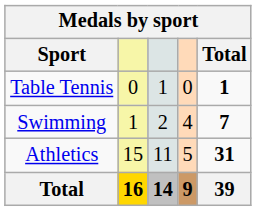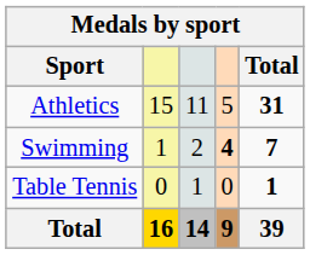 <table class="wikitable" style=font-size:85%;float:right;text-align:center>
 <tr>
 <th colspan=5>Medals by sport</th>
 </tr>
 <tr>
 <th>Sport</th>
 <td bgcolor=F7F6A8></td>
 <td bgcolor=DCE5E5></td>
 <td bgcolor=FFDAB9></td>
 <th>Total</th>
 </tr>
 <tr>
+<td><a href='#'>Athletics</a></td>
+<td bgcolor=F7F6A8>15</td>
+<td bgcolor=DCE5E5>11</td>
+<td bgcolor=FFDAB9>5</td>
+<td><strong>31</strong></td>
+</tr>
+<tr>
+<td><a href='#'>Swimming</a></td>
+<td bgcolor=F7F6A8>1</td>
+<td bgcolor=DCE5E5>2</td>
+<td bgcolor=FFDAB9><strong>4</strong></td>
+<td><strong>7</strong></td>
+</tr>
+<tr>
 <td><a href='#'>Table Tennis</a></td>
 <td bgcolor=F7F6A8>0</td>
 <td bgcolor=DCE5E5>1</td>
 <td bgcolor=FFDAB9>0</td>
 <td><strong>1</strong></td>
-</tr>
-<tr>
-<td><a href='#'>Swimming</a></td>
-<td bgcolor=F7F6A8>1</td>
-<td bgcolor=DCE5E5>2</td>
-<td bgcolor=FFDAB9>4</td>
-<td><strong>7</strong></td>
-</tr>
-<tr>
-<td><a href='#'>Athletics</a></td>
-<td bgcolor=F7F6A8>15</td>
-<td bgcolor=DCE5E5>11</td>
-<td bgcolor=FFDAB9>5</td>
-<td><strong>31</strong></td>
 </tr>
 <tr>
 <th>Total</th>
 <th style=background:gold>16</th>
 <th style=background:silver>14</th>
 <th style=background:#c96>9</th>
 <th>39</th>
 </tr>
 </table>
